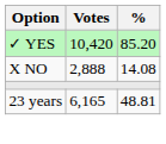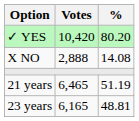 <table class="wikitable">
 <tr>
 <th>Option</th>
 <th>Votes</th>
 <th>%</th>
 </tr>
 <tr>
 <td style=background:#bbf8be>✓ YES</td>
 <td style=background:#bbf8be>10,420</td>
-<td style=background:#bbf8be>85.20</td>
+<td style=background:#bbf8be>80.20</td>
 </tr>
 <tr>
 <td>X NO</td>
 <td>2,888</td>
 <td>14.08</td>
 </tr>
 <tr>
 <td colspan="3" bgcolor="#E9E9E9"></td>
 </tr>
 <tr>
+<td>21 years</td>
+<td>6,465</td>
+<td>51.19</td>
+</tr>
+<tr>
 <td>23 years</td>
 <td>6,165</td>
 <td>48.81</td>
 </tr>
 </table>
